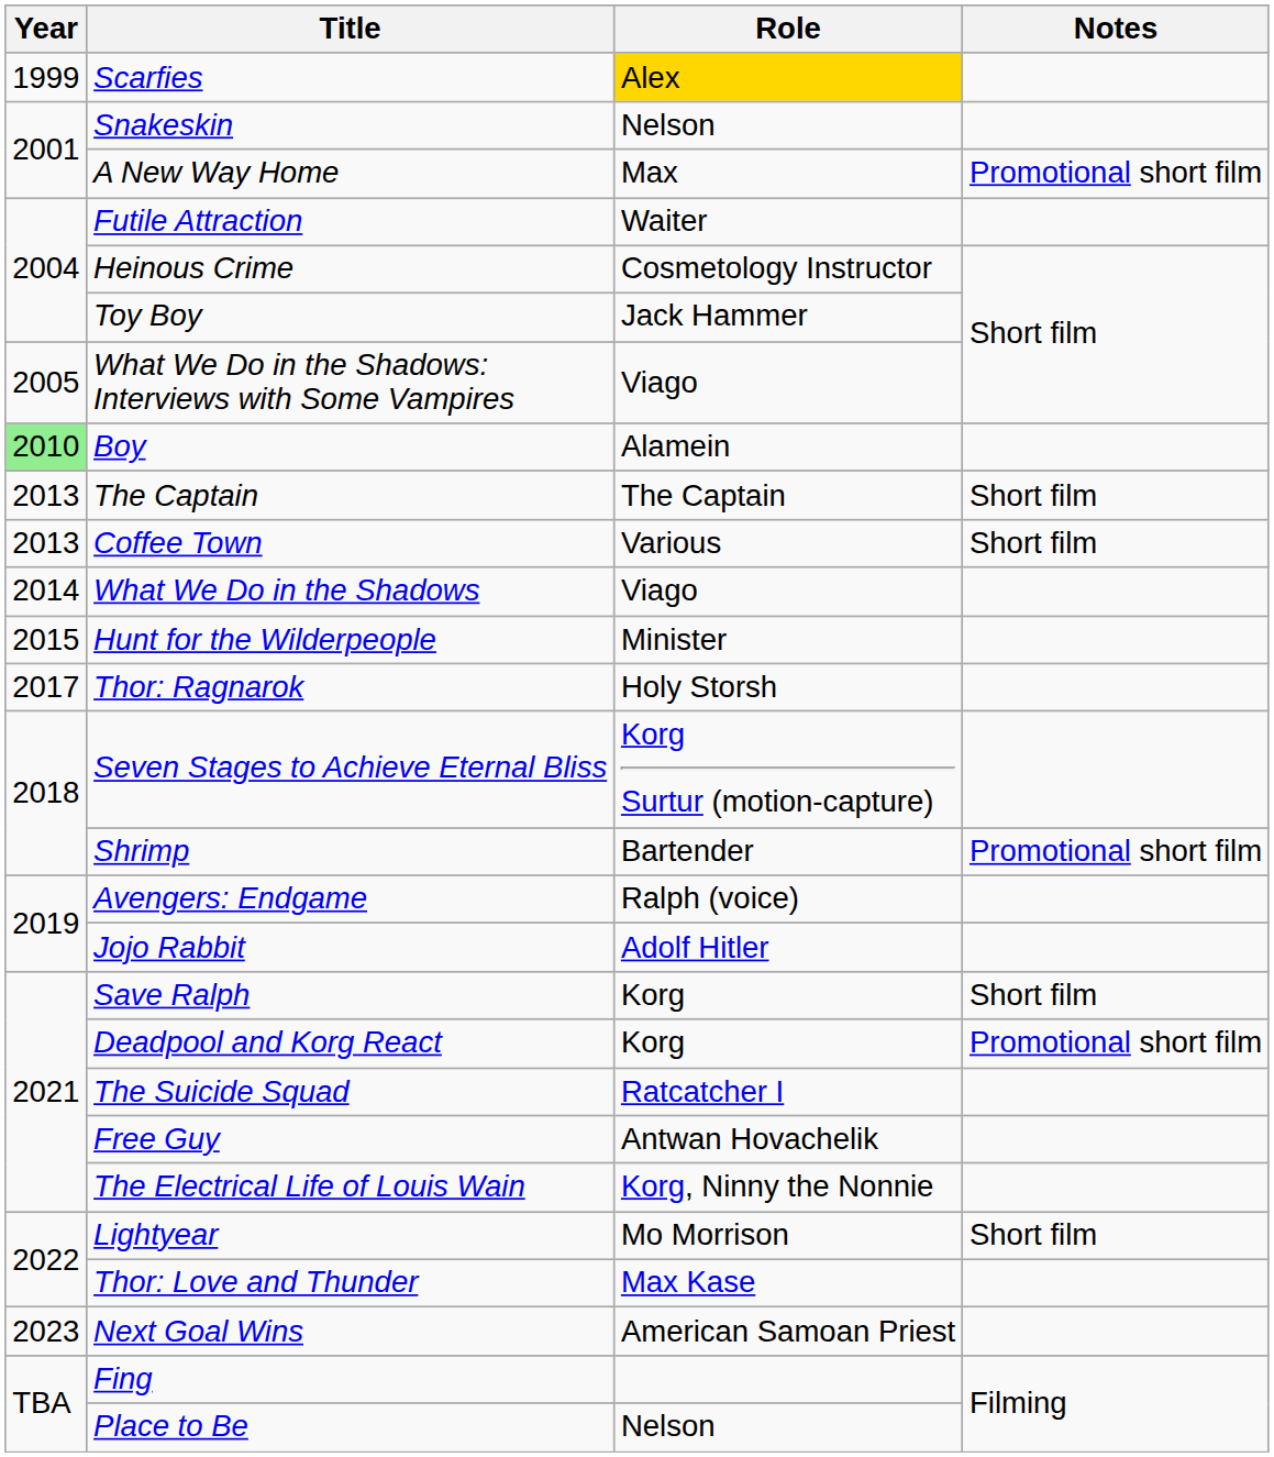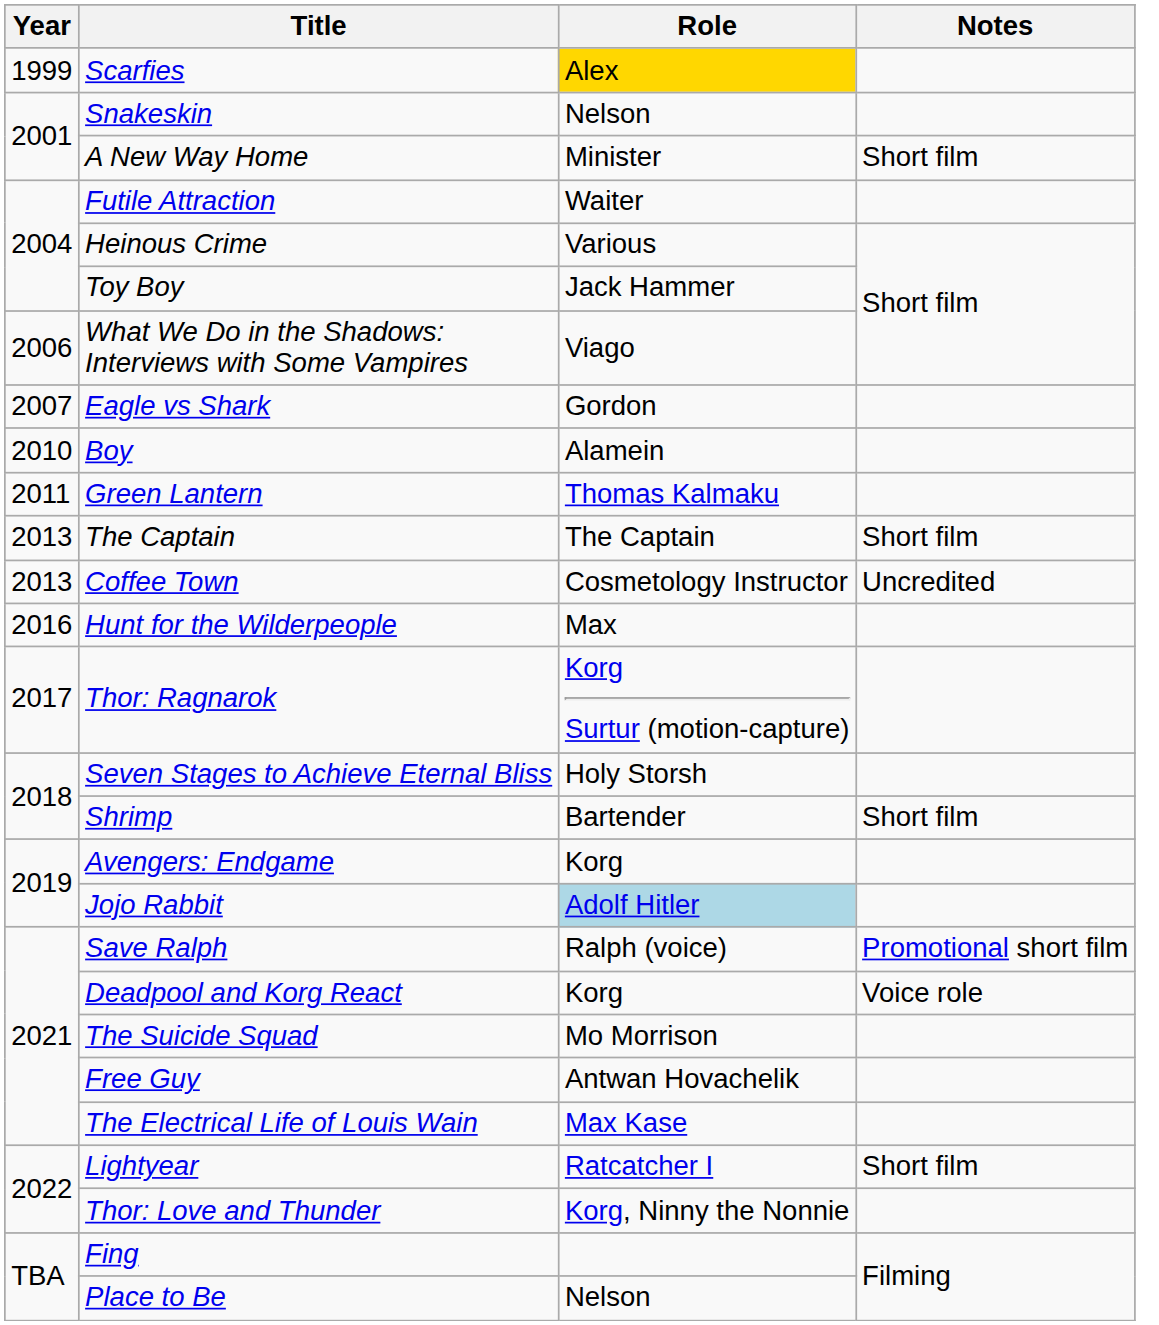 <table class="wikitable">
 <tr>
 <th>Year</th>
 <th>Title</th>
 <th>Role</th>
 <th>Notes</th>
 </tr>
 <tr>
 <td>1999</td>
 <td><em><a href='#'>Scarfies</a></em></td>
 <td style="background: gold;">Alex</td>
 <td></td>
 </tr>
 <tr>
 <td rowspan="2">2001</td>
 <td><em><a href='#'>Snakeskin</a></em></td>
 <td>Nelson</td>
 <td></td>
 </tr>
 <tr>
 <td><em>A New Way Home</em></td>
-<td>Max</td>
-<td><a href='#'>Promotional</a> short film</td>
+<td>Minister</td>
+<td>Short film</td>
 </tr>
 <tr>
 <td Rowspan="3">2004</td>
 <td><em><a href='#'>Futile Attraction</a></em></td>
 <td>Waiter</td>
 <td></td>
 </tr>
 <tr>
 <td><em>Heinous Crime</em></td>
-<td>Cosmetology Instructor</td>
+<td>Various</td>
 <td rowspan="3">Short film</td>
 </tr>
 <tr>
 <td><em>Toy Boy</em></td>
 <td>Jack Hammer</td>
 </tr>
 <tr>
-<td>2005</td>
+<td>2006</td>
 <td><em>What We Do in the Shadows:<br>Interviews with Some Vampires</em></td>
 <td>Viago</td>
 </tr>
 <tr>
-<td style="background: lightgreen;">2010</td>
+<td>2007</td>
+<td><em><a href='#'>Eagle vs Shark</a></em></td>
+<td>Gordon</td>
+<td></td>
+</tr>
+<tr>
+<td>2010</td>
 <td><em><a href='#'>Boy</a></em></td>
 <td>Alamein</td>
+<td></td>
+</tr>
+<tr>
+<td>2011</td>
+<td><em><a href='#'>Green Lantern</a></em></td>
+<td><a href='#'>Thomas Kalmaku</a></td>
 <td></td>
 </tr>
 <tr>
 <td>2013</td>
 <td><em>The Captain</em></td>
 <td>The Captain</td>
 <td>Short film</td>
 </tr>
 <tr>
 <td>2013</td>
 <td><em><a href='#'>Coffee Town</a></em></td>
-<td>Various</td>
-<td>Short film</td>
+<td>Cosmetology Instructor</td>
+<td>Uncredited</td>
 </tr>
 <tr>
-<td>2014</td>
-<td><em><a href='#'>What We Do in the Shadows</a></em></td>
-<td>Viago</td>
-<td></td>
-</tr>
-<tr>
-<td>2015</td>
+<td>2016</td>
 <td><em><a href='#'>Hunt for the Wilderpeople</a></em></td>
-<td>Minister</td>
+<td>Max</td>
 <td></td>
 </tr>
 <tr>
 <td>2017</td>
 <td><em><a href='#'>Thor: Ragnarok</a></em></td>
-<td>Holy Storsh</td>
+<td><a href='#'>Korg</a><hr><a href='#'>Surtur</a> (motion-capture)</td>
 <td></td>
 </tr>
 <tr>
 <td rowspan="2">2018</td>
 <td><em><a href='#'>Seven Stages to Achieve Eternal Bliss</a></em></td>
-<td><a href='#'>Korg</a><hr><a href='#'>Surtur</a> (motion-capture)</td>
+<td>Holy Storsh</td>
 <td></td>
 </tr>
 <tr>
 <td><em><a href='#'>Shrimp</a></em></td>
 <td>Bartender</td>
-<td><a href='#'>Promotional</a> short film</td>
+<td>Short film</td>
 </tr>
 <tr>
 <td rowspan="2">2019</td>
 <td><em><a href='#'>Avengers: Endgame</a></em></td>
-<td>Ralph (voice)</td>
+<td>Korg</td>
 <td></td>
 </tr>
 <tr>
 <td><em><a href='#'>Jojo Rabbit</a></em></td>
-<td><a href='#'>Adolf Hitler</a></td>
+<td style="background: lightblue;"><a href='#'>Adolf Hitler</a></td>
 <td></td>
 </tr>
 <tr>
 <td rowspan="5">2021</td>
 <td><em><a href='#'>Save Ralph</a></em></td>
-<td>Korg</td>
-<td>Short film</td>
+<td>Ralph (voice)</td>
+<td><a href='#'>Promotional</a> short film</td>
 </tr>
 <tr>
 <td><em><a href='#'>Deadpool and Korg React</a></em></td>
 <td>Korg</td>
-<td><a href='#'>Promotional</a> short film</td>
+<td>Voice role</td>
 </tr>
 <tr>
 <td><em><a href='#'>The Suicide Squad</a></em></td>
-<td><a href='#'>Ratcatcher I</a></td>
+<td>Mo Morrison</td>
 <td></td>
 </tr>
 <tr>
 <td><em><a href='#'>Free Guy</a></em></td>
 <td>Antwan Hovachelik</td>
 <td></td>
 </tr>
 <tr>
 <td><em><a href='#'>The Electrical Life of Louis Wain</a></em></td>
-<td><a href='#'>Korg</a>, Ninny the Nonnie</td>
+<td><a href='#'>Max Kase</a></td>
 <td></td>
 </tr>
 <tr>
 <td rowspan="2">2022</td>
 <td><em><a href='#'>Lightyear</a></em></td>
-<td>Mo Morrison</td>
+<td><a href='#'>Ratcatcher I</a></td>
 <td>Short film</td>
 </tr>
 <tr>
 <td><em><a href='#'>Thor: Love and Thunder</a></em></td>
-<td><a href='#'>Max Kase</a></td>
-<td></td>
-</tr>
-<tr>
-<td>2023</td>
-<td><em><a href='#'>Next Goal Wins</a></em></td>
-<td>American Samoan Priest</td>
+<td><a href='#'>Korg</a>, Ninny the Nonnie</td>
 <td></td>
 </tr>
 <tr>
 <td rowspan="2">TBA</td>
 <td><em><a href='#'>Fing</a></em></td>
 <td></td>
 <td rowspan="2">Filming</td>
 </tr>
 <tr>
 <td><em><a href='#'>Place to Be</a></em></td>
 <td>Nelson</td>
 </tr>
 </table>
